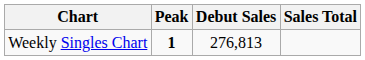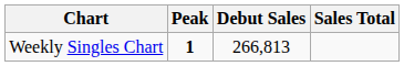 <table class="wikitable">
 <tr>
 <th style="text-align:center;">Chart</th>
 <th style="text-align:center;">Peak</th>
 <th style="text-align:center;">Debut Sales</th>
 <th style="text-align:center;">Sales Total</th>
 </tr>
 <tr>
 <td align="left">Weekly <a href='#'>Singles Chart</a></td>
 <td style="text-align:center;"><strong>1</strong></td>
-<td style="text-align:center;">276,813</td>
+<td style="text-align:center;">266,813</td>
 </tr>
 <tr>
 </tr>
 </table>
